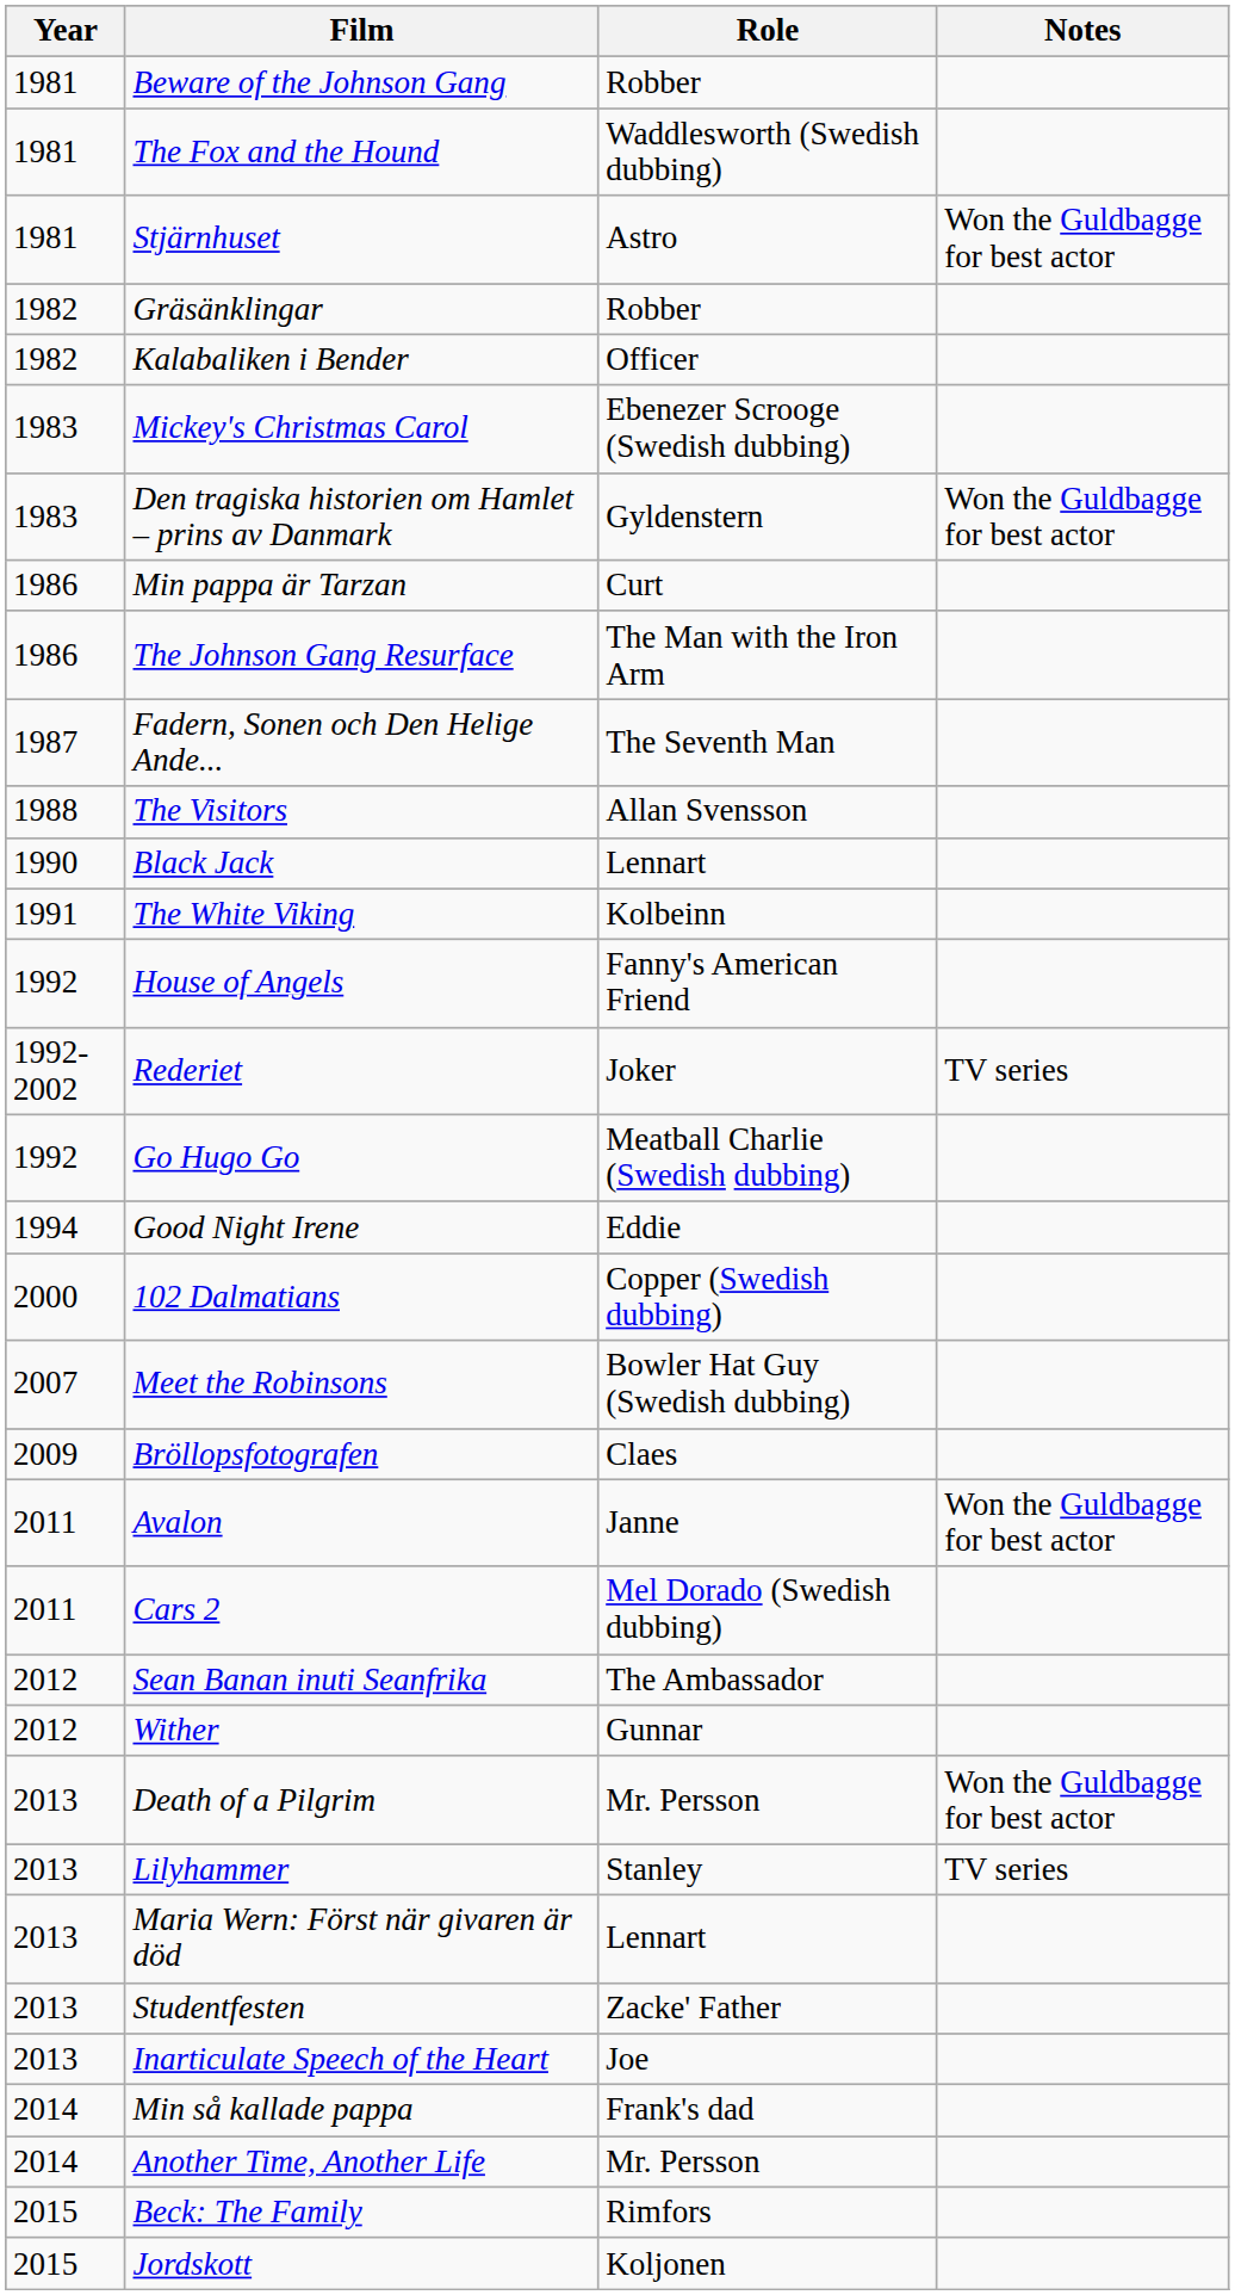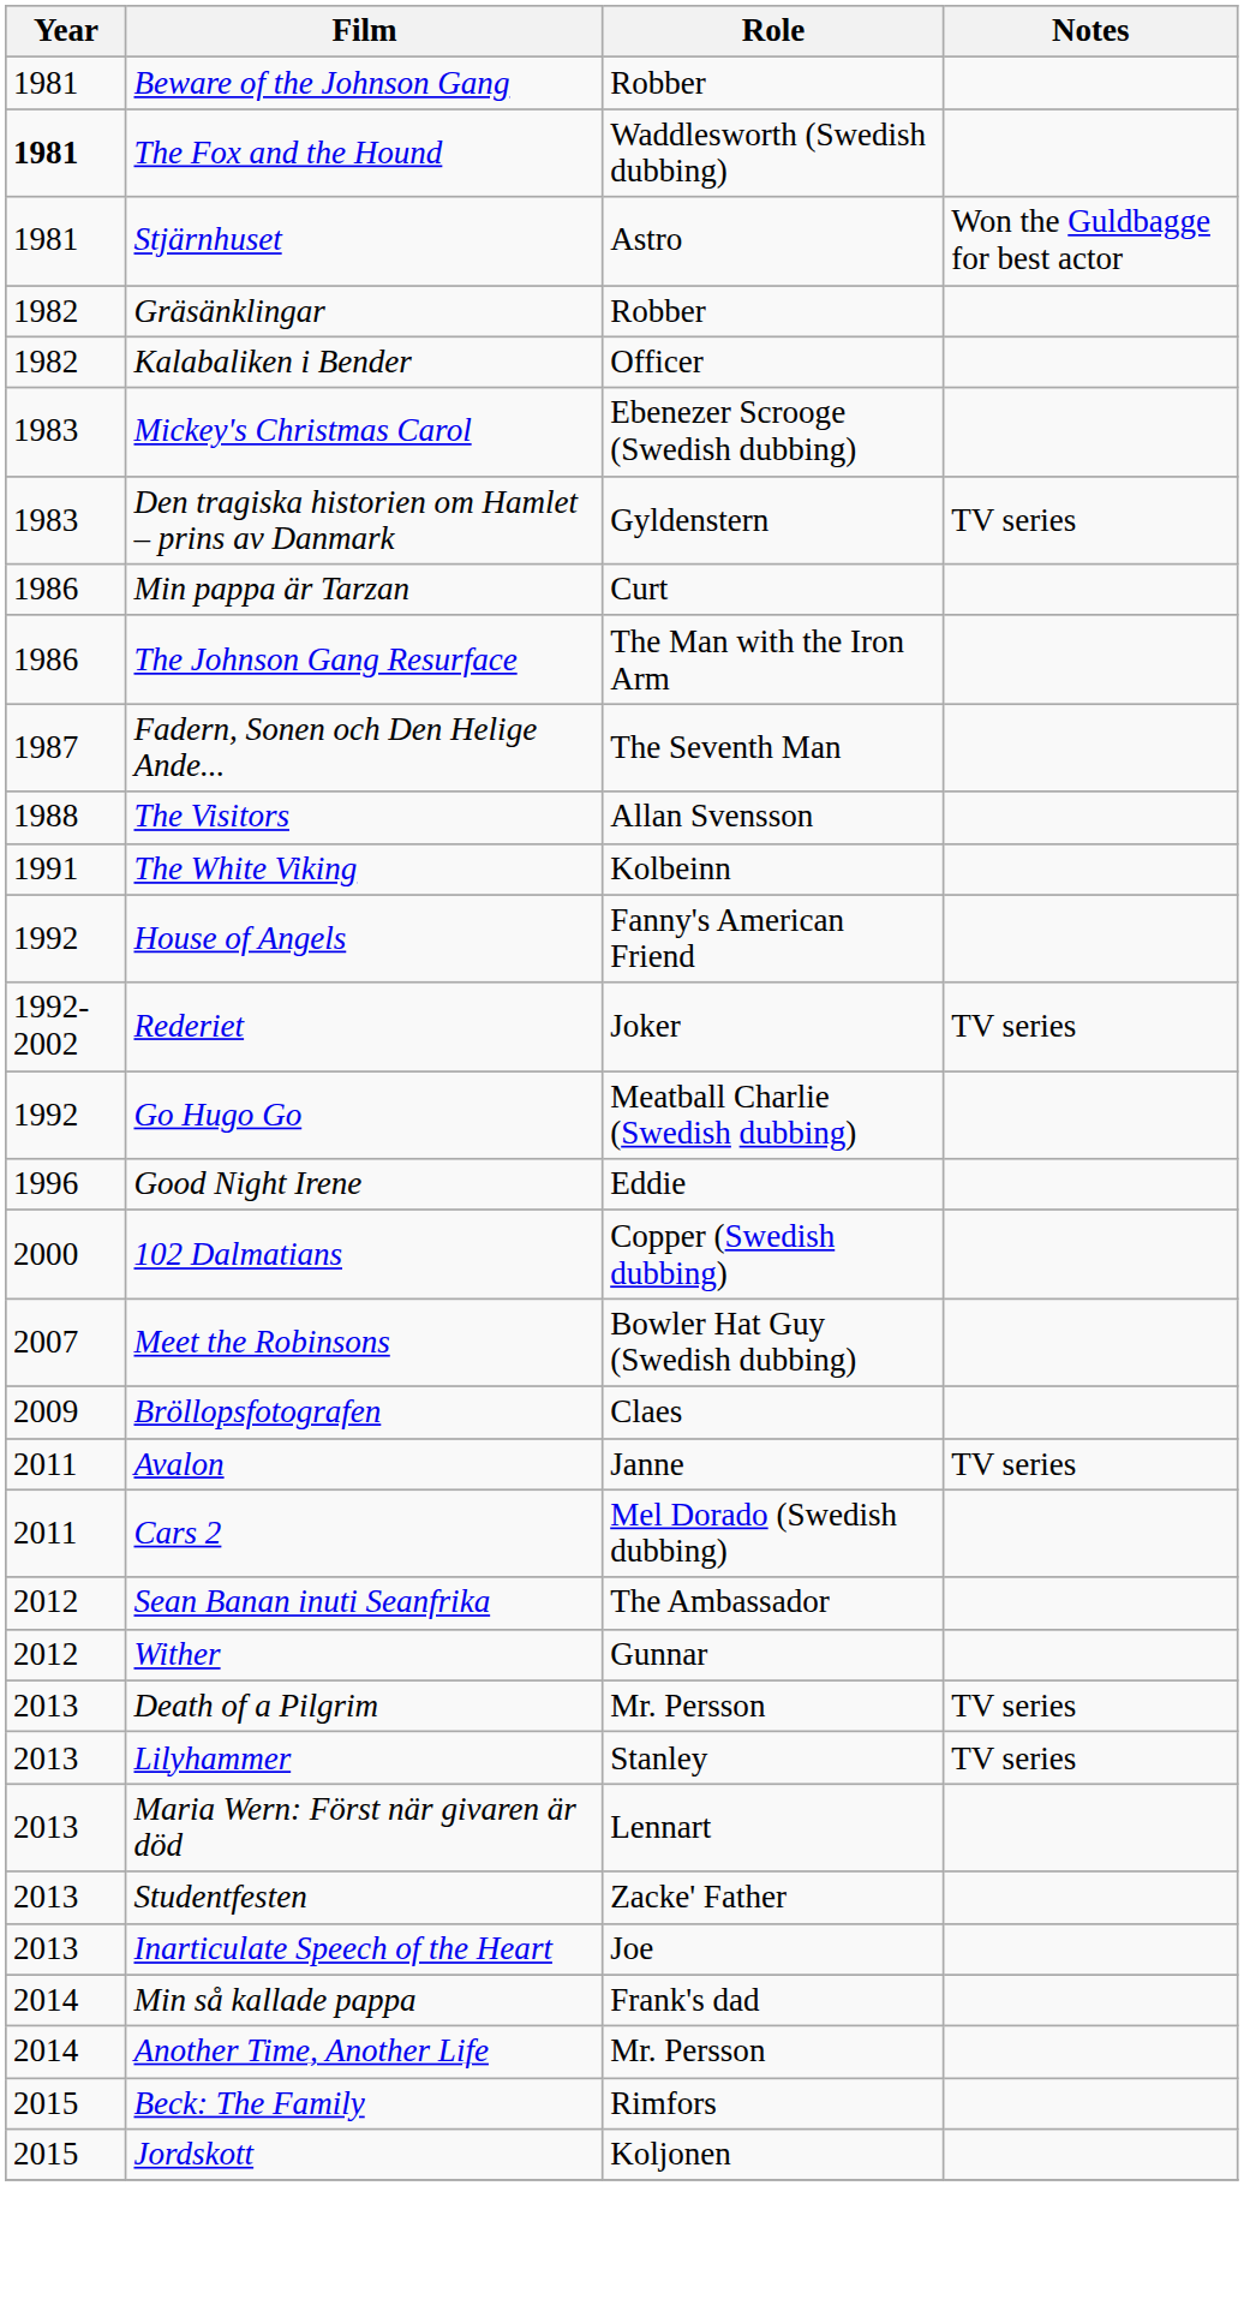 <table class=wikitable>
 <tr>
 <th>Year</th>
 <th>Film</th>
 <th>Role</th>
 <th>Notes</th>
 </tr>
 <tr>
 <td>1981</td>
 <td><em><a href='#'>Beware of the Johnson Gang</a></em></td>
 <td>Robber</td>
 <td></td>
 </tr>
 <tr>
-<td>1981</td>
+<td><strong>1981</strong></td>
 <td><em><a href='#'>The Fox and the Hound</a></em></td>
 <td>Waddlesworth (Swedish dubbing)</td>
 <td></td>
 </tr>
 <tr>
 <td>1981</td>
 <td><em><a href='#'>Stjärnhuset</a></em></td>
 <td>Astro</td>
 <td>Won the <a href='#'>Guldbagge</a> for best actor</td>
 </tr>
 <tr>
 <td>1982</td>
 <td><em>Gräsänklingar</em></td>
 <td>Robber</td>
 <td></td>
 </tr>
 <tr>
 <td>1982</td>
 <td><em>Kalabaliken i Bender</em></td>
 <td>Officer</td>
 <td></td>
 </tr>
 <tr>
 <td>1983</td>
 <td><em><a href='#'>Mickey's Christmas Carol</a></em></td>
 <td>Ebenezer Scrooge (Swedish dubbing)</td>
 <td></td>
 </tr>
 <tr>
 <td>1983</td>
 <td><em>Den tragiska historien om Hamlet – prins av Danmark</em></td>
 <td>Gyldenstern</td>
-<td>Won the <a href='#'>Guldbagge</a> for best actor</td>
+<td>TV series</td>
 </tr>
 <tr>
 <td>1986</td>
 <td><em>Min pappa är Tarzan</em></td>
 <td>Curt</td>
 <td></td>
 </tr>
 <tr>
 <td>1986</td>
 <td><em><a href='#'>The Johnson Gang Resurface</a></em></td>
 <td>The Man with the Iron Arm</td>
 <td></td>
 </tr>
 <tr>
 <td>1987</td>
 <td><em>Fadern, Sonen och Den Helige Ande...</em></td>
 <td>The Seventh Man</td>
 <td></td>
 </tr>
 <tr>
 <td>1988</td>
 <td><em><a href='#'>The Visitors</a></em></td>
 <td>Allan Svensson</td>
-<td></td>
-</tr>
-<tr>
-<td>1990</td>
-<td><em><a href='#'>Black Jack</a></em></td>
-<td>Lennart</td>
 <td></td>
 </tr>
 <tr>
 <td>1991</td>
 <td><em><a href='#'>The White Viking</a></em></td>
 <td>Kolbeinn</td>
 <td></td>
 </tr>
 <tr>
 <td>1992</td>
 <td><em><a href='#'>House of Angels</a></em></td>
 <td>Fanny's American Friend</td>
 <td></td>
 </tr>
 <tr>
 <td>1992-2002</td>
 <td><em><a href='#'>Rederiet</a></em></td>
 <td>Joker</td>
 <td>TV series</td>
 </tr>
 <tr>
 <td>1992</td>
 <td><em><a href='#'>Go Hugo Go</a></em></td>
 <td>Meatball Charlie (<a href='#'>Swedish</a> <a href='#'>dubbing</a>)</td>
 <td></td>
 </tr>
 <tr>
-<td>1994</td>
+<td>1996</td>
 <td><em>Good Night Irene</em></td>
 <td>Eddie</td>
 <td></td>
 </tr>
 <tr>
 <td>2000</td>
 <td><em><a href='#'>102 Dalmatians</a></em></td>
 <td>Copper (<a href='#'>Swedish</a> <a href='#'>dubbing</a>)</td>
 <td></td>
 </tr>
 <tr>
 <td>2007</td>
 <td><em><a href='#'>Meet the Robinsons</a></em></td>
 <td>Bowler Hat Guy (Swedish dubbing)</td>
 <td></td>
 </tr>
 <tr>
 <td>2009</td>
 <td><em><a href='#'>Bröllopsfotografen</a></em></td>
 <td>Claes</td>
 <td></td>
 </tr>
 <tr>
 <td>2011</td>
 <td><em><a href='#'>Avalon</a></em></td>
 <td>Janne</td>
-<td>Won the <a href='#'>Guldbagge</a> for best actor</td>
+<td>TV series</td>
 </tr>
 <tr>
 <td>2011</td>
 <td><em><a href='#'>Cars 2</a></em></td>
 <td><a href='#'>Mel Dorado</a> (Swedish dubbing)</td>
 <td></td>
 </tr>
 <tr>
 <td>2012</td>
 <td><em><a href='#'>Sean Banan inuti Seanfrika</a></em> </td>
 <td>The Ambassador</td>
 <td></td>
 </tr>
 <tr>
 <td>2012</td>
 <td><em><a href='#'>Wither</a></em></td>
 <td>Gunnar</td>
 <td></td>
 </tr>
 <tr>
 <td>2013</td>
 <td><em>Death of a Pilgrim</em> </td>
 <td>Mr. Persson</td>
-<td>Won the <a href='#'>Guldbagge</a> for best actor</td>
+<td>TV series</td>
 </tr>
 <tr>
 <td>2013</td>
 <td><em><a href='#'>Lilyhammer</a></em></td>
 <td>Stanley</td>
 <td>TV series</td>
 </tr>
 <tr>
 <td>2013</td>
 <td><em>Maria Wern: Först när givaren är död </em> </td>
 <td>Lennart</td>
 <td></td>
 </tr>
 <tr>
 <td>2013</td>
 <td><em>Studentfesten</em> </td>
 <td>Zacke' Father</td>
 <td></td>
 </tr>
 <tr>
 <td>2013</td>
 <td><em><a href='#'>Inarticulate Speech of the Heart</a></em></td>
 <td>Joe</td>
 <td></td>
 </tr>
 <tr>
 <td>2014</td>
 <td><em>Min så kallade pappa</em> </td>
 <td>Frank's dad</td>
 <td></td>
 </tr>
 <tr>
 <td>2014</td>
 <td><em><a href='#'>Another Time, Another Life</a></em></td>
 <td>Mr. Persson</td>
 <td></td>
 </tr>
 <tr>
 <td>2015</td>
 <td><em><a href='#'>Beck: The Family</a></em></td>
 <td>Rimfors</td>
 <td></td>
 </tr>
 <tr>
 <td>2015</td>
 <td><em><a href='#'>Jordskott</a></em></td>
 <td>Koljonen</td>
 <td></td>
 </tr>
 <tr>
 </tr>
 </table>
